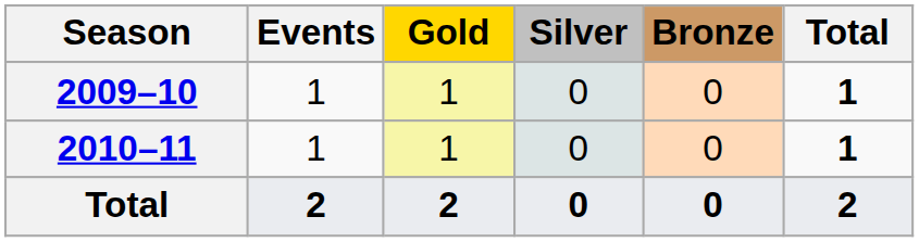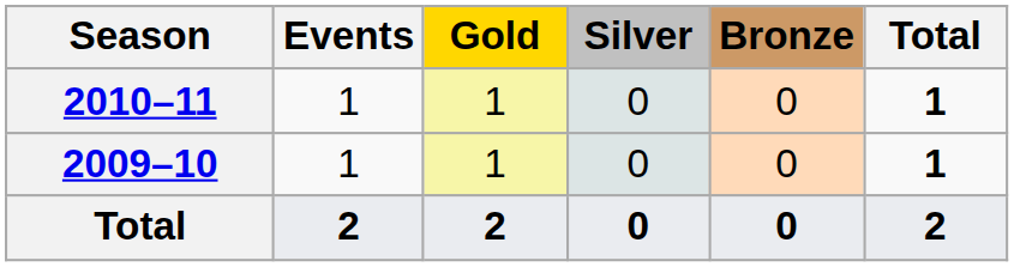 <table class="wikitable sortable plainrowheaders" style="text-align:center">
 <tr>
 <th scope=col width=100px>Season</th>
 <th scope=col width=50px>Events</th>
 <th scope=col width=50px style="background-color:gold">Gold</th>
 <th scope=col width=50px style="background-color:silver">Silver</th>
 <th scope=col width=50px style="background-color:#C96">Bronze</th>
 <th scope=col width=50px>Total</th>
 </tr>
 <tr>
-<th scope=row><a href='#'>2009–10</a></th>
+<th scope=row><a href='#'>2010–11</a></th>
 <td>1</td>
 <td bgcolor=#F7F6A8>1</td>
 <td bgcolor=#DCE5E5>0</td>
 <td bgcolor=#FFDAB9>0</td>
 <td><strong>1</strong></td>
 </tr>
 <tr>
-<th scope=row><a href='#'>2010–11</a></th>
+<th scope=row><a href='#'>2009–10</a></th>
 <td>1</td>
 <td bgcolor=#F7F6A8>1</td>
 <td bgcolor=#DCE5E5>0</td>
 <td bgcolor=#FFDAB9>0</td>
 <td><strong>1</strong></td>
 </tr>
 <tr style="background:#EAECF0; font-weight:bold">
 <th scope=row><strong>Total</strong></th>
 <td>2</td>
 <td>2</td>
 <td>0</td>
 <td>0</td>
 <td>2</td>
 </tr>
 </table>
